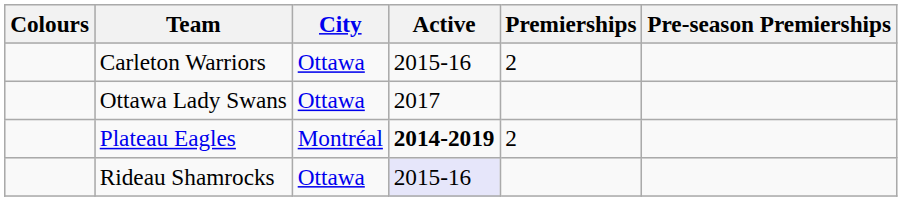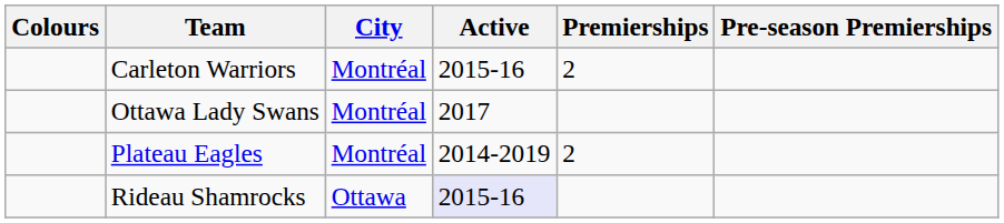 <table class="wikitable sortable" style="margin: 1em 1em 1em 0; border: 1px #aaa solid; border-collapse: collapse; font-size: 95%;">
 <tr>
 <th>Colours</th>
 <th>Team</th>
 <th><a href='#'>City</a></th>
 <th>Active</th>
 <th>Premierships</th>
 <th>Pre-season Premierships</th>
 </tr>
 <tr>
 <td></td>
 <td>Carleton Warriors</td>
-<td><a href='#'>Ottawa</a></td>
+<td><a href='#'>Montréal</a></td>
 <td>2015-16</td>
 <td>2</td>
 <td></td>
 </tr>
 <tr>
 <td></td>
 <td>Ottawa Lady Swans</td>
-<td><a href='#'>Ottawa</a></td>
+<td><a href='#'>Montréal</a></td>
 <td>2017</td>
 <td></td>
 <td></td>
 </tr>
 <tr>
 <td></td>
 <td><a href='#'>Plateau Eagles</a></td>
 <td><a href='#'>Montréal</a></td>
-<td><strong>2014-2019</strong></td>
+<td>2014-2019</td>
 <td>2</td>
 <td></td>
 </tr>
 <tr>
 <td></td>
 <td>Rideau Shamrocks</td>
 <td><a href='#'>Ottawa</a></td>
 <td style="background: lavender;">2015-16</td>
 <td></td>
 <td></td>
 </tr>
 </table>
